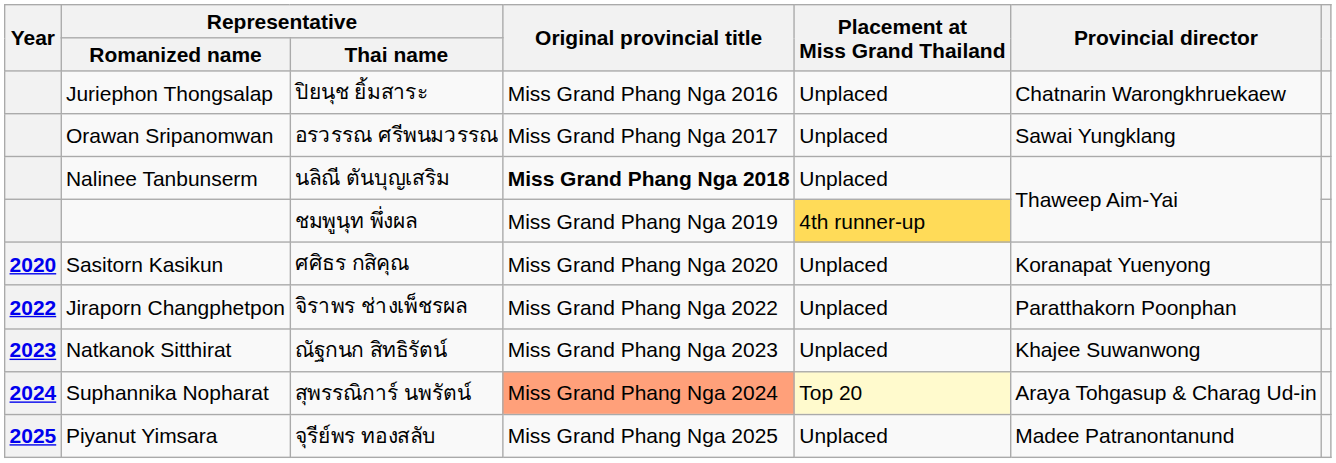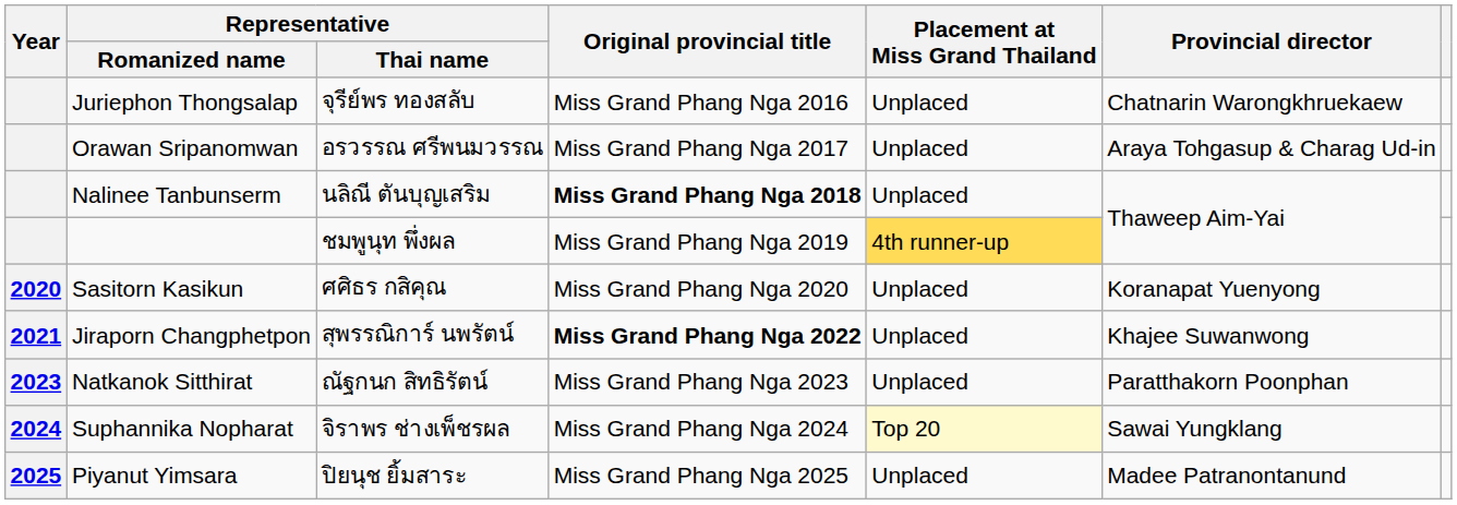 <table class="wikitable defaultcenter col2left col3left col6left" style="font-size:95%;">
 <tr>
 <th rowspan=2>Year</th>
 <th colspan=2>Representative</th>
 <th rowspan=2>Original provincial title</th>
 <th rowspan=2>Placement at<br>Miss Grand Thailand</th>
 <th rowspan=2>Provincial director</th>
 <th rowspan=2></th>
 </tr>
 <tr>
 <th>Romanized name</th>
 <th>Thai name</th>
 </tr>
 <tr>
 <th></th>
 <td>Juriephon Thongsalap</td>
-<td>ปิยนุช ยิ้มสาระ</td>
+<td>จุรีย์พร ทองสลับ</td>
 <td>Miss Grand Phang Nga 2016</td>
 <td>Unplaced</td>
 <td>Chatnarin Warongkhruekaew</td>
 <td></td>
 </tr>
 <tr>
 <th></th>
 <td>Orawan Sripanomwan</td>
 <td>อรวรรณ ศรีพนมวรรณ</td>
 <td>Miss Grand Phang Nga 2017</td>
 <td>Unplaced</td>
-<td>Sawai Yungklang</td>
+<td>Araya Tohgasup & Charag Ud-in</td>
 <td></td>
 </tr>
 <tr>
 <th></th>
 <td>Nalinee Tanbunserm</td>
 <td>นลิณี ตันบุญเสริม</td>
 <td><strong>Miss Grand Phang Nga 2018</strong></td>
 <td>Unplaced</td>
 <td rowspan=2>Thaweep Aim-Yai</td>
 <td></td>
 </tr>
 <tr>
 <th></th>
 <td></td>
 <td>ชมพูนุท พึ่งผล</td>
 <td>Miss Grand Phang Nga 2019</td>
 <td bgcolor=#FFDB58>4th runner-up</td>
 <td></td>
 </tr>
 <tr>
 <th><a href='#'>2020</a></th>
 <td>Sasitorn Kasikun</td>
 <td>ศศิธร กสิคุณ</td>
 <td>Miss Grand Phang Nga 2020</td>
 <td>Unplaced</td>
 <td>Koranapat Yuenyong</td>
 <td></td>
 </tr>
 <tr>
-<th><a href='#'>2022</a></th>
+<th><a href='#'>2021</a></th>
 <td>Jiraporn Changphetpon</td>
-<td>จิราพร ช่างเพ็ชรผล</td>
-<td>Miss Grand Phang Nga 2022</td>
+<td>สุพรรณิการ์ นพรัตน์</td>
+<td><strong>Miss Grand Phang Nga 2022</strong></td>
 <td>Unplaced</td>
-<td>Paratthakorn Poonphan</td>
+<td>Khajee Suwanwong</td>
 <td></td>
 </tr>
 <tr>
 <th><a href='#'>2023</a></th>
 <td>Natkanok Sitthirat</td>
 <td>ณัฐกนก สิทธิรัตน์</td>
 <td>Miss Grand Phang Nga 2023</td>
 <td>Unplaced</td>
-<td>Khajee Suwanwong</td>
+<td>Paratthakorn Poonphan</td>
 <td></td>
 </tr>
 <tr>
 <th><a href='#'>2024</a></th>
 <td>Suphannika Nopharat</td>
-<td>สุพรรณิการ์ นพรัตน์</td>
-<td style="background: lightsalmon;">Miss Grand Phang Nga 2024</td>
+<td>จิราพร ช่างเพ็ชรผล</td>
+<td>Miss Grand Phang Nga 2024</td>
 <td bgcolor=#FFFACD>Top 20</td>
-<td>Araya Tohgasup & Charag Ud-in</td>
+<td>Sawai Yungklang</td>
 <td></td>
 </tr>
 <tr>
 <th><a href='#'>2025</a></th>
 <td>Piyanut Yimsara</td>
-<td>จุรีย์พร ทองสลับ</td>
+<td>ปิยนุช ยิ้มสาระ</td>
 <td>Miss Grand Phang Nga 2025</td>
 <td>Unplaced</td>
 <td>Madee Patranontanund</td>
 <td></td>
 </tr>
 </table>
